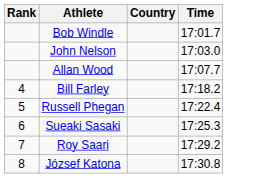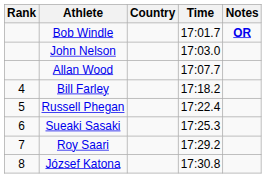 <table class="wikitable sortable" style="text-align:center">
 <tr>
 <th>Rank</th>
 <th>Athlete</th>
 <th>Country</th>
 <th>Time</th>
+<th>Notes</th>
 </tr>
 <tr>
 <td></td>
 <td><a href='#'>Bob Windle</a></td>
 <td align=left></td>
 <td>17:01.7</td>
+<td><strong><a href='#'>OR</a></strong></td>
 </tr>
 <tr>
 <td></td>
 <td><a href='#'>John Nelson</a></td>
 <td align=left></td>
 <td>17:03.0</td>
+<td><strong>  </strong></td>
 </tr>
 <tr>
 <td></td>
 <td><a href='#'>Allan Wood</a></td>
 <td align=left></td>
 <td>17:07.7</td>
+<td><strong> </strong></td>
 </tr>
 <tr>
 <td>4</td>
 <td><a href='#'>Bill Farley</a></td>
 <td align=left></td>
 <td>17:18.2</td>
+<td><strong> </strong></td>
 </tr>
 <tr>
 <td>5</td>
 <td><a href='#'>Russell Phegan</a></td>
 <td align=left></td>
 <td>17:22.4</td>
+<td><strong> </strong></td>
 </tr>
 <tr>
 <td>6</td>
 <td><a href='#'>Sueaki Sasaki</a></td>
 <td align=left></td>
 <td>17:25.3</td>
+<td><strong> </strong></td>
 </tr>
 <tr>
 <td>7</td>
 <td><a href='#'>Roy Saari</a></td>
 <td align=left></td>
 <td>17:29.2</td>
+<td><strong> </strong></td>
 </tr>
 <tr>
 <td>8</td>
 <td><a href='#'>József Katona</a></td>
 <td align=left></td>
 <td>17:30.8</td>
+<td><strong> </strong></td>
 </tr>
 </table>
